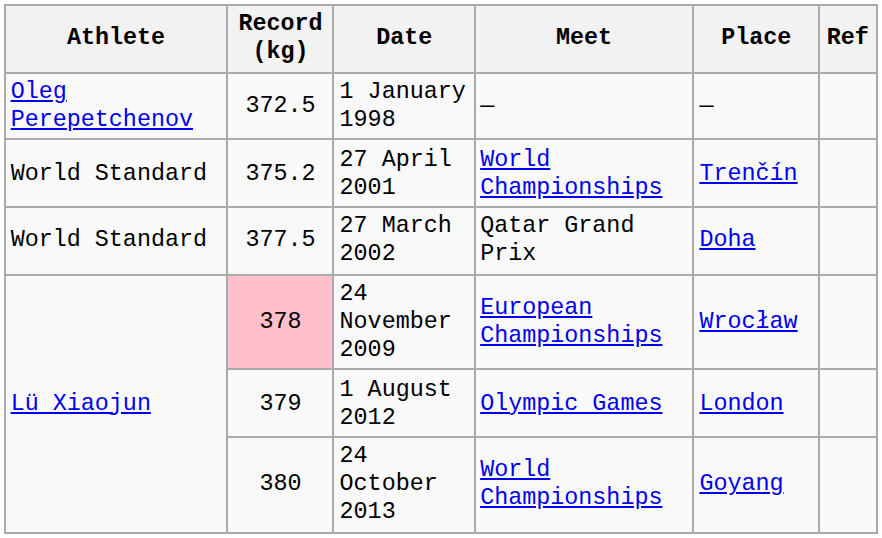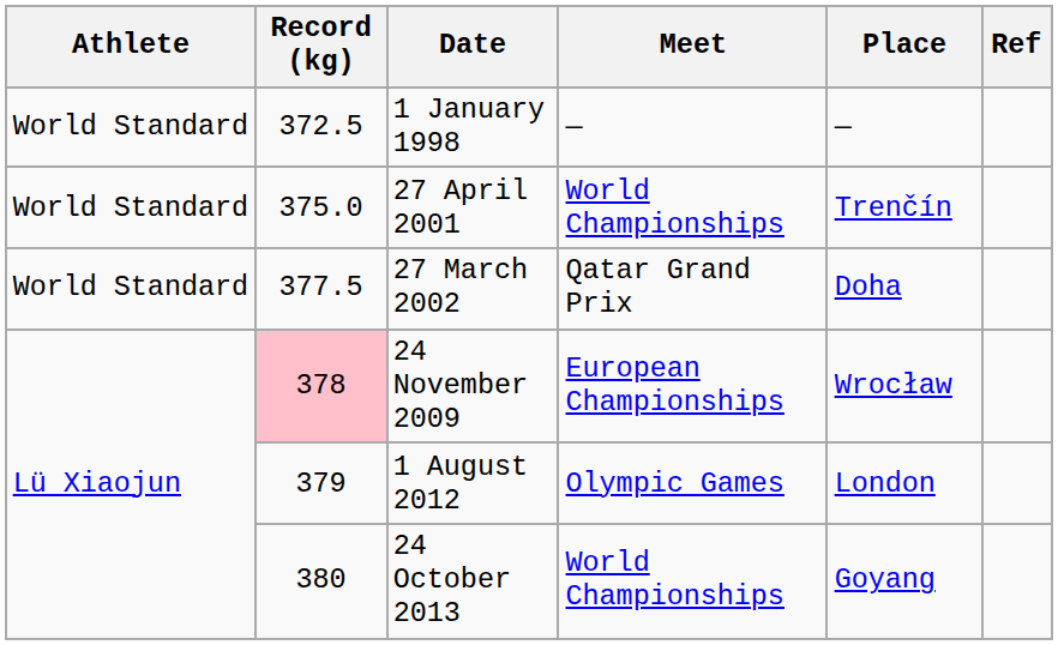 <table class="wikitable" style="font-size:90%; width: 70%;">
 <tr>
 <th width=20%>Athlete</th>
 <th width=8%>Record (kg)</th>
 <th width=12%>Date</th>
 <th width=18%>Meet</th>
 <th width=11%>Place</th>
 <th width=3%>Ref</th>
 </tr>
 <tr>
-<td> <a href='#'>Oleg Perepetchenov</a></td>
+<td>World Standard</td>
 <td align="center">372.5</td>
 <td>1 January 1998</td>
 <td>—</td>
 <td>—</td>
 <td></td>
 </tr>
 <tr>
 <td>World Standard</td>
-<td align="center">375.2</td>
+<td align="center">375.0</td>
 <td>27 April 2001</td>
 <td><a href='#'>World Championships</a></td>
 <td><a href='#'>Trenčín</a></td>
 <td></td>
 </tr>
 <tr>
 <td>World Standard</td>
 <td align="center">377.5</td>
 <td>27 March 2002</td>
 <td>Qatar Grand Prix</td>
 <td><a href='#'>Doha</a></td>
 <td></td>
 </tr>
 <tr>
 <td rowspan=3> <a href='#'>Lü Xiaojun</a></td>
 <td align="center" style="background: pink;">378</td>
 <td>24 November 2009</td>
 <td><a href='#'>European Championships</a></td>
 <td><a href='#'>Wrocław</a></td>
 <td></td>
 </tr>
 <tr>
 <td align="center">379</td>
 <td>1 August 2012</td>
 <td><a href='#'>Olympic Games</a></td>
 <td><a href='#'>London</a></td>
 <td></td>
 </tr>
 <tr>
 <td align="center">380</td>
 <td>24 October 2013</td>
 <td><a href='#'>World Championships</a></td>
 <td><a href='#'>Goyang</a></td>
 <td></td>
 </tr>
 </table>
